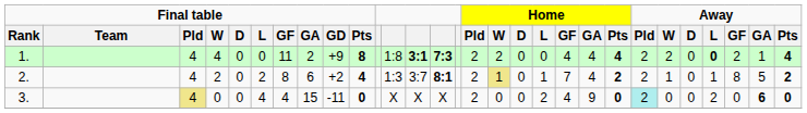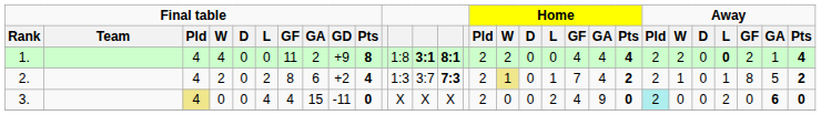 <table class="wikitable">
 <tr>
 <td colspan=10 align=center><strong>Final table</strong></td>
 <td colspan=5></td>
 <td colspan=7 align=center bgcolor=yellow><strong>Home</strong></td>
 <td colspan=7 align=center><strong>Away</strong></td>
 </tr>
 <tr>
 <th bgcolor="#efefef">Rank</th>
 <th bgcolor="#efefef" width="160">Team</th>
 <th bgcolor="#efefef" width="20">Pld</th>
 <th bgcolor="#efefef" width="20">W</th>
 <th bgcolor="#efefef" width="20">D</th>
 <th bgcolor="#efefef" width="20">L</th>
 <th bgcolor="#efefef" width="20">GF</th>
 <th bgcolor="#efefef" width="20">GA</th>
 <th bgcolor="#efefef" width="20">GD</th>
 <th bgcolor="#efefef" width="20">Pts</th>
 <th bgcolor="#efefef"></th>
 <th bgcolor="#efefef" width="20"></th>
 <th bgcolor="#efefef" width="20"></th>
 <th bgcolor="#efefef" width="20"></th>
 <th bgcolor="#efefef"></th>
 <th bgcolor="#efefef" width="20">Pld</th>
 <th bgcolor="#efefef" width="20">W</th>
 <th bgcolor="#efefef" width="20">D</th>
 <th bgcolor="#efefef" width="20">L</th>
 <th bgcolor="#efefef" width="20">GF</th>
 <th bgcolor="#efefef" width="20">GA</th>
 <th bgcolor="#efefef" width="20">Pts</th>
 <th bgcolor="#efefef" width="20">Pld</th>
 <th bgcolor="#efefef" width="20">W</th>
 <th bgcolor="#efefef" width="20">D</th>
 <th bgcolor="#efefef" width="20">L</th>
 <th bgcolor="#efefef" width="20">GF</th>
 <th bgcolor="#efefef" width="20">GA</th>
 <th bgcolor="#efefef" width="20">Pts</th>
 </tr>
 <tr align=center bgcolor=#ccffcc>
 <td>1.</td>
 <td align=left></td>
 <td>4</td>
 <td>4</td>
 <td>0</td>
 <td>0</td>
 <td>11</td>
 <td>2</td>
 <td>+9</td>
 <td><strong>8</strong></td>
 <td></td>
 <td>1:8</td>
 <td><strong>3:1</strong></td>
-<td><strong>7:3</strong></td>
+<td><strong>8:1</strong></td>
 <td></td>
 <td>2</td>
 <td>2</td>
 <td>0</td>
 <td>0</td>
 <td>4</td>
 <td>4</td>
 <td><strong>4</strong></td>
 <td>2</td>
 <td>2</td>
 <td>0</td>
 <td><strong>0</strong></td>
 <td>2</td>
 <td>1</td>
 <td><strong>4</strong></td>
 </tr>
 <tr align=center>
 <td>2.</td>
 <td align=left></td>
 <td>4</td>
 <td>2</td>
 <td>0</td>
 <td>2</td>
 <td>8</td>
 <td>6</td>
 <td>+2</td>
 <td><strong>4</strong></td>
 <td></td>
 <td>1:3</td>
 <td>3:7</td>
-<td><strong>8:1</strong></td>
+<td><strong>7:3</strong></td>
 <td></td>
 <td>2</td>
 <td style="background: khaki;">1</td>
 <td>0</td>
 <td>1</td>
 <td>7</td>
 <td>4</td>
 <td><strong>2</strong></td>
 <td>2</td>
 <td>1</td>
 <td>0</td>
 <td>1</td>
 <td>8</td>
 <td>5</td>
 <td><strong>2</strong></td>
 </tr>
 <tr align=center>
 <td>3.</td>
 <td align=left></td>
 <td style="background: khaki;">4</td>
 <td>0</td>
 <td>0</td>
 <td>4</td>
 <td>4</td>
 <td>15</td>
 <td>-11</td>
 <td><strong>0</strong></td>
 <td></td>
 <td>X</td>
 <td>X</td>
 <td>X</td>
 <td></td>
 <td>2</td>
 <td>0</td>
 <td>0</td>
 <td>2</td>
 <td>4</td>
 <td>9</td>
 <td><strong>0</strong></td>
 <td style="background: paleturquoise;">2</td>
 <td>0</td>
 <td>0</td>
 <td>2</td>
 <td>0</td>
 <td><strong>6</strong></td>
 <td><strong>0</strong></td>
 </tr>
 <tr align=center>
 </tr>
 </table>
